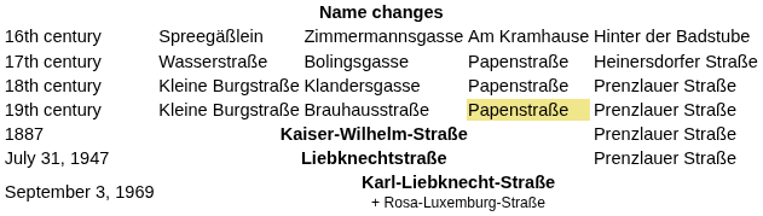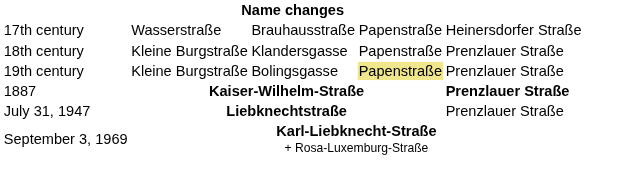 <table>
 <tr>
 <td colspan="5" align="center"><strong>Name changes</strong></td>
 </tr>
 <tr>
-<td>16th century</td>
-<td>Spreegäßlein</td>
-<td>Zimmermannsgasse</td>
-<td>Am Kramhause</td>
-<td>Hinter der Badstube</td>
-<td></td>
-</tr>
-<tr>
 <td>17th century</td>
 <td>Wasserstraße</td>
-<td>Bolingsgasse</td>
+<td>Brauhausstraße</td>
 <td>Papenstraße</td>
 <td>Heinersdorfer Straße</td>
 </tr>
 <tr>
 <td>18th century</td>
 <td>Kleine Burgstraße</td>
 <td>Klandersgasse</td>
 <td>Papenstraße</td>
 <td>Prenzlauer Straße</td>
 </tr>
 <tr>
 <td>19th century</td>
 <td>Kleine Burgstraße</td>
-<td>Brauhausstraße</td>
+<td>Bolingsgasse</td>
 <td style="background: khaki;">Papenstraße</td>
 <td>Prenzlauer Straße</td>
 </tr>
 <tr>
 <td>1887</td>
 <td colspan="3" align="center"><strong>Kaiser-Wilhelm-Straße</strong></td>
-<td>Prenzlauer Straße</td>
+<td><strong>Prenzlauer Straße</strong></td>
 </tr>
 <tr>
 <td>July 31, 1947</td>
 <td colspan="3" align="center"><strong>Liebknechtstraße</strong></td>
 <td>Prenzlauer Straße</td>
 </tr>
 <tr>
 <td>September 3, 1969</td>
 <td colspan="4" align="center"><strong>Karl-Liebknecht-Straße</strong><br><small>+ Rosa-Luxemburg-Straße</small></td>
 </tr>
 </table>
